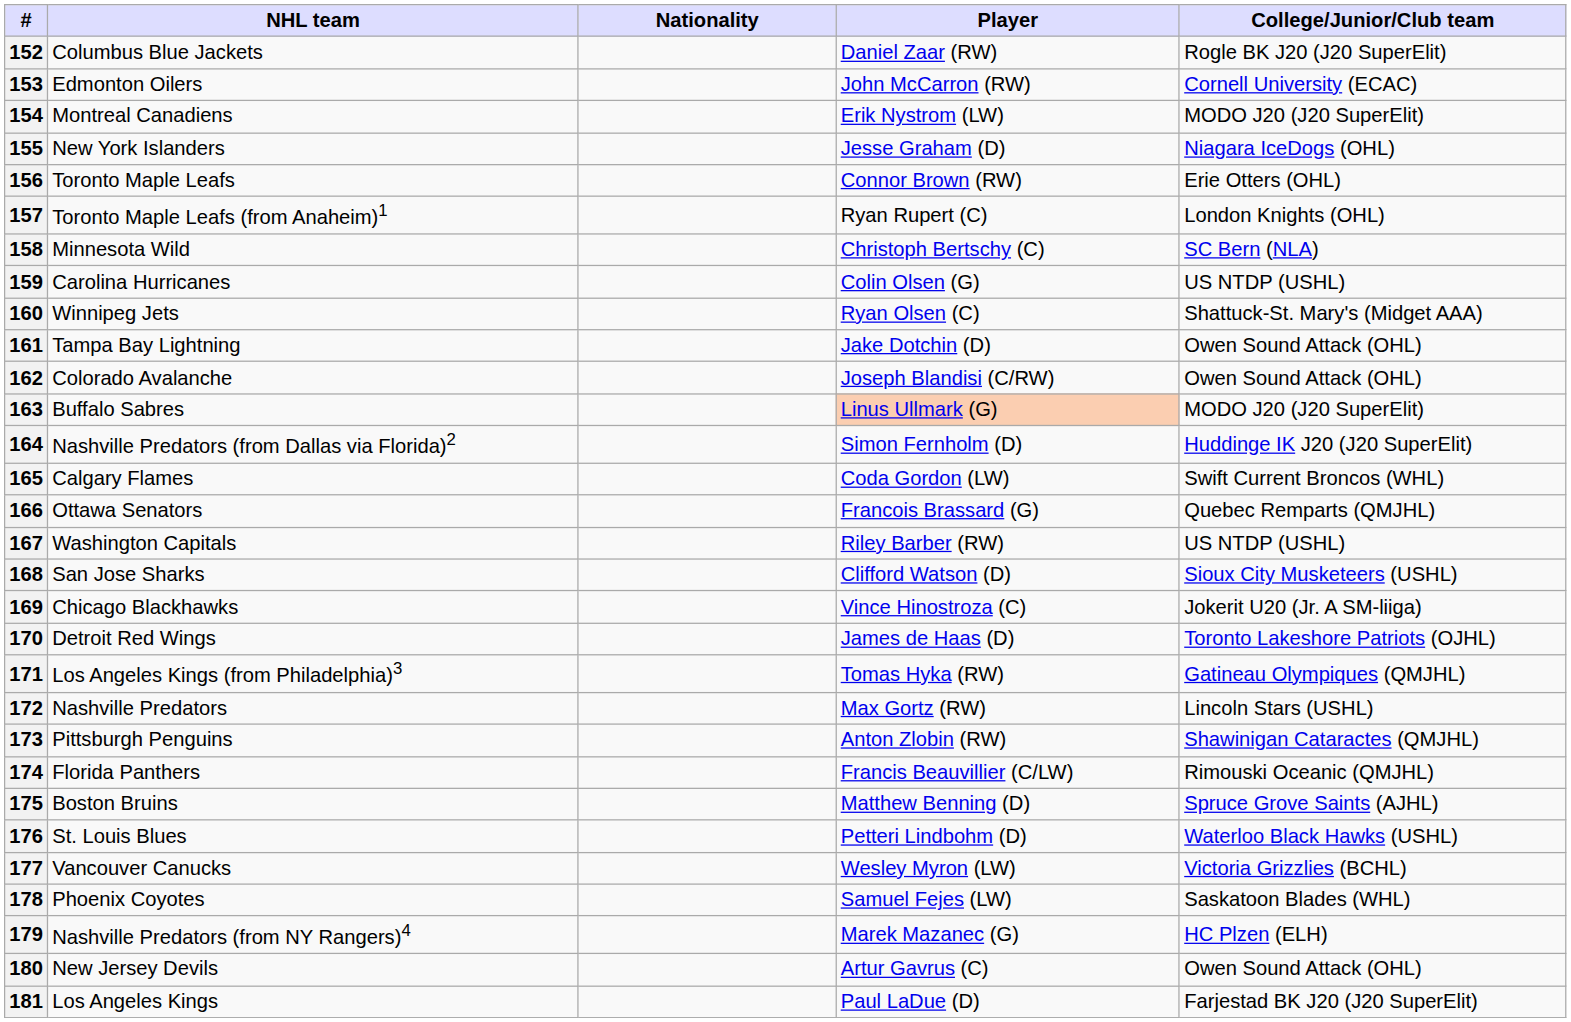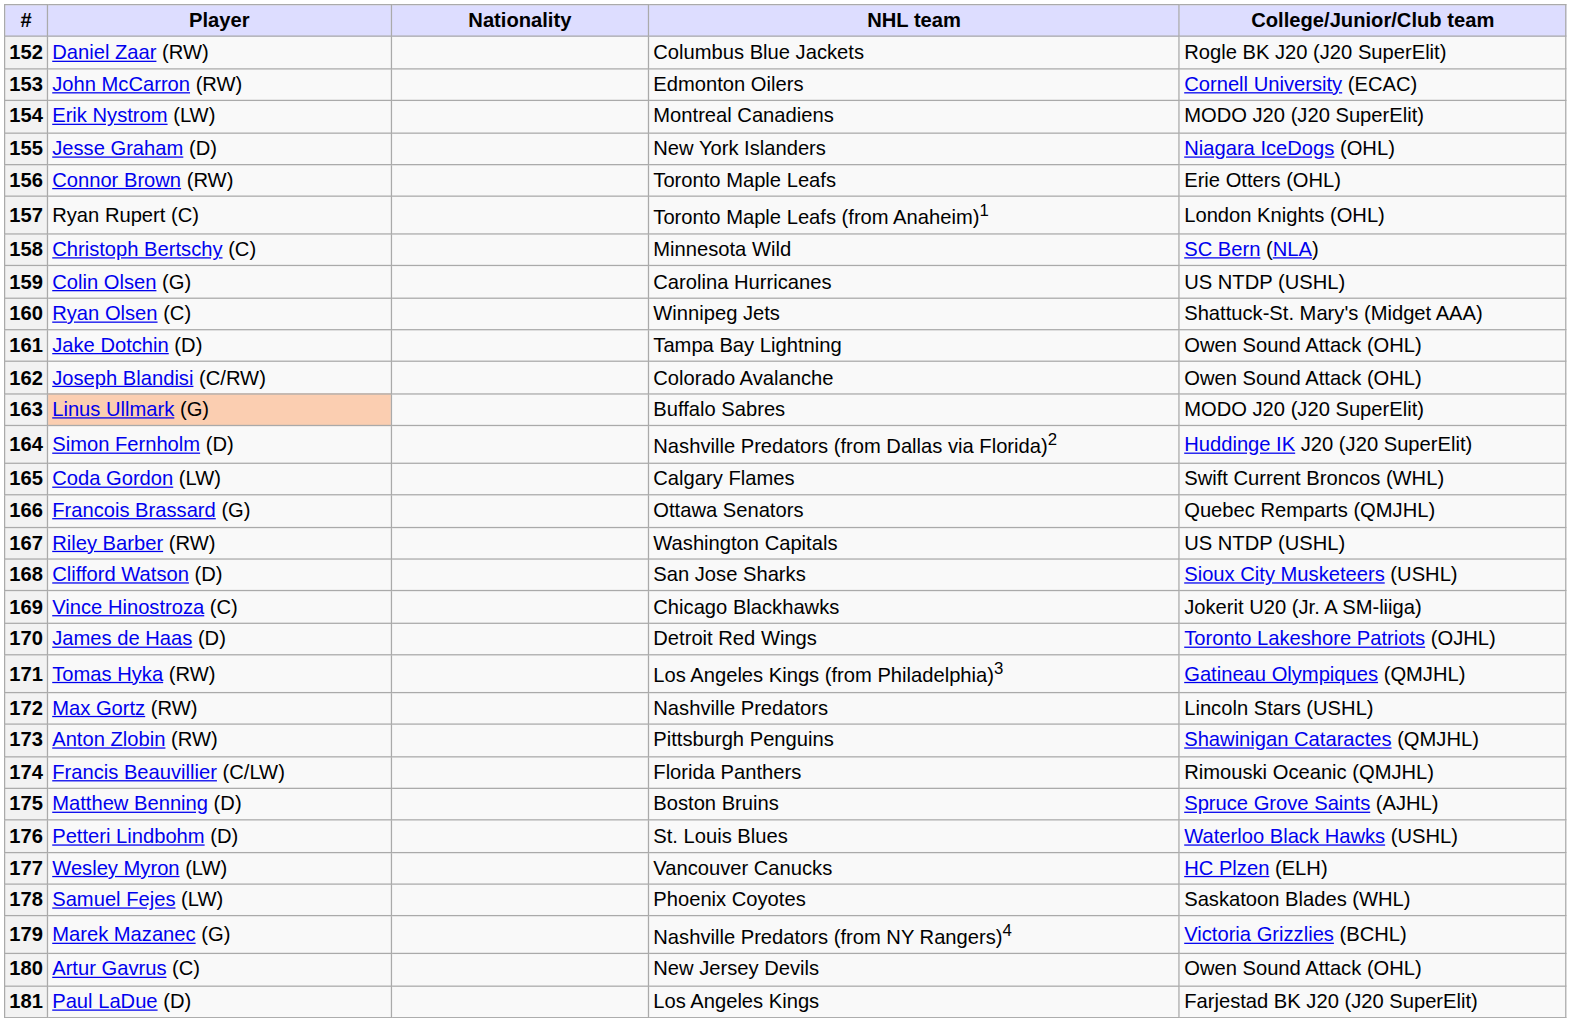 <table class="wikitable">
 <tr>
 <th style="background:#ddf; width:2.75%;">#</th>
+<th style="background:#ddf; width:22.0%;">Player</th>
+<th style="background:#ddf; width:16.5%;">Nationality</th>
 <th style="background:#ddf; width:34.0%;">NHL team</th>
-<th style="background:#ddf; width:16.5%;">Nationality</th>
-<th style="background:#ddf; width:22.0%;">Player</th>
 <th style="background:#ddf; width:100.0%;">College/Junior/Club team</th>
 </tr>
 <tr>
 <th>152</th>
+<td><a href='#'>Daniel Zaar</a> (RW)</td>
+<td></td>
 <td>Columbus Blue Jackets</td>
-<td></td>
-<td><a href='#'>Daniel Zaar</a> (RW)</td>
 <td>Rogle BK J20 (J20 SuperElit)</td>
 </tr>
 <tr>
 <th>153</th>
+<td><a href='#'>John McCarron</a> (RW)</td>
+<td></td>
 <td>Edmonton Oilers</td>
-<td></td>
-<td><a href='#'>John McCarron</a> (RW)</td>
 <td><a href='#'>Cornell University</a> (ECAC)</td>
 </tr>
 <tr>
 <th>154</th>
+<td><a href='#'>Erik Nystrom</a> (LW)</td>
+<td></td>
 <td>Montreal Canadiens</td>
-<td></td>
-<td><a href='#'>Erik Nystrom</a> (LW)</td>
 <td>MODO J20 (J20 SuperElit)</td>
 </tr>
 <tr>
 <th>155</th>
+<td><a href='#'>Jesse Graham</a> (D)</td>
+<td></td>
 <td>New York Islanders</td>
-<td></td>
-<td><a href='#'>Jesse Graham</a> (D)</td>
 <td><a href='#'>Niagara IceDogs</a> (OHL)</td>
 </tr>
 <tr>
 <th>156</th>
+<td><a href='#'>Connor Brown</a> (RW)</td>
+<td></td>
 <td>Toronto Maple Leafs</td>
-<td></td>
-<td><a href='#'>Connor Brown</a> (RW)</td>
 <td>Erie Otters (OHL)</td>
 </tr>
 <tr>
 <th>157</th>
+<td>Ryan Rupert (C)</td>
+<td></td>
 <td>Toronto Maple Leafs (from Anaheim)<sup>1</sup></td>
-<td></td>
-<td>Ryan Rupert (C)</td>
 <td>London Knights (OHL)</td>
 </tr>
 <tr>
 <th>158</th>
+<td><a href='#'>Christoph Bertschy</a> (C)</td>
+<td></td>
 <td>Minnesota Wild</td>
-<td></td>
-<td><a href='#'>Christoph Bertschy</a> (C)</td>
 <td><a href='#'>SC Bern</a> (<a href='#'>NLA</a>)</td>
 </tr>
 <tr>
 <th>159</th>
+<td><a href='#'>Colin Olsen</a> (G)</td>
+<td></td>
 <td>Carolina Hurricanes</td>
-<td></td>
-<td><a href='#'>Colin Olsen</a> (G)</td>
 <td>US NTDP (USHL)</td>
 </tr>
 <tr>
 <th>160</th>
+<td><a href='#'>Ryan Olsen</a> (C)</td>
+<td></td>
 <td>Winnipeg Jets</td>
-<td></td>
-<td><a href='#'>Ryan Olsen</a> (C)</td>
 <td>Shattuck-St. Mary's (Midget AAA)</td>
 </tr>
 <tr>
 <th>161</th>
+<td><a href='#'>Jake Dotchin</a> (D)</td>
+<td></td>
 <td>Tampa Bay Lightning</td>
-<td></td>
-<td><a href='#'>Jake Dotchin</a> (D)</td>
 <td>Owen Sound Attack (OHL)</td>
 </tr>
 <tr>
 <th>162</th>
+<td><a href='#'>Joseph Blandisi</a> (C/RW)</td>
+<td></td>
 <td>Colorado Avalanche</td>
-<td></td>
-<td><a href='#'>Joseph Blandisi</a> (C/RW)</td>
 <td>Owen Sound Attack (OHL)</td>
 </tr>
 <tr>
 <th>163</th>
+<td bgcolor="#FBCEB1"><a href='#'>Linus Ullmark</a> (G)</td>
+<td></td>
 <td>Buffalo Sabres</td>
-<td></td>
-<td bgcolor="#FBCEB1"><a href='#'>Linus Ullmark</a> (G)</td>
 <td>MODO J20 (J20 SuperElit)</td>
 </tr>
 <tr>
 <th>164</th>
+<td><a href='#'>Simon Fernholm</a> (D)</td>
+<td></td>
 <td>Nashville Predators (from Dallas via Florida)<sup>2</sup></td>
-<td></td>
-<td><a href='#'>Simon Fernholm</a> (D)</td>
 <td><a href='#'>Huddinge IK</a> J20 (J20 SuperElit)</td>
 </tr>
 <tr>
 <th>165</th>
+<td><a href='#'>Coda Gordon</a> (LW)</td>
+<td></td>
 <td>Calgary Flames</td>
-<td></td>
-<td><a href='#'>Coda Gordon</a> (LW)</td>
 <td>Swift Current Broncos (WHL)</td>
 </tr>
 <tr>
 <th>166</th>
+<td><a href='#'>Francois Brassard</a> (G)</td>
+<td></td>
 <td>Ottawa Senators</td>
-<td></td>
-<td><a href='#'>Francois Brassard</a> (G)</td>
 <td>Quebec Remparts (QMJHL)</td>
 </tr>
 <tr>
 <th>167</th>
+<td><a href='#'>Riley Barber</a> (RW)</td>
+<td></td>
 <td>Washington Capitals</td>
-<td></td>
-<td><a href='#'>Riley Barber</a> (RW)</td>
 <td>US NTDP (USHL)</td>
 </tr>
 <tr>
 <th>168</th>
+<td><a href='#'>Clifford Watson</a> (D)</td>
+<td></td>
 <td>San Jose Sharks</td>
-<td></td>
-<td><a href='#'>Clifford Watson</a> (D)</td>
 <td><a href='#'>Sioux City Musketeers</a> (USHL)</td>
 </tr>
 <tr>
 <th>169</th>
+<td><a href='#'>Vince Hinostroza</a> (C)</td>
+<td></td>
 <td>Chicago Blackhawks</td>
-<td></td>
-<td><a href='#'>Vince Hinostroza</a> (C)</td>
 <td>Jokerit U20 (Jr. A SM-liiga)</td>
 </tr>
 <tr>
 <th>170</th>
+<td><a href='#'>James de Haas</a> (D)</td>
+<td></td>
 <td>Detroit Red Wings</td>
-<td></td>
-<td><a href='#'>James de Haas</a> (D)</td>
 <td><a href='#'>Toronto Lakeshore Patriots</a> (OJHL)</td>
 </tr>
 <tr>
 <th>171</th>
+<td><a href='#'>Tomas Hyka</a> (RW)</td>
+<td></td>
 <td>Los Angeles Kings (from Philadelphia)<sup>3</sup></td>
-<td></td>
-<td><a href='#'>Tomas Hyka</a> (RW)</td>
 <td><a href='#'>Gatineau Olympiques</a> (QMJHL)</td>
 </tr>
 <tr>
 <th>172</th>
+<td><a href='#'>Max Gortz</a> (RW)</td>
+<td></td>
 <td>Nashville Predators</td>
-<td></td>
-<td><a href='#'>Max Gortz</a> (RW)</td>
 <td>Lincoln Stars (USHL)</td>
 </tr>
 <tr>
 <th>173</th>
+<td><a href='#'>Anton Zlobin</a> (RW)</td>
+<td></td>
 <td>Pittsburgh Penguins</td>
-<td></td>
-<td><a href='#'>Anton Zlobin</a> (RW)</td>
 <td><a href='#'>Shawinigan Cataractes</a> (QMJHL)</td>
 </tr>
 <tr>
 <th>174</th>
+<td><a href='#'>Francis Beauvillier</a> (C/LW)</td>
+<td></td>
 <td>Florida Panthers</td>
-<td></td>
-<td><a href='#'>Francis Beauvillier</a> (C/LW)</td>
 <td>Rimouski Oceanic (QMJHL)</td>
 </tr>
 <tr>
 <th>175</th>
+<td><a href='#'>Matthew Benning</a> (D)</td>
+<td></td>
 <td>Boston Bruins</td>
-<td></td>
-<td><a href='#'>Matthew Benning</a> (D)</td>
 <td><a href='#'>Spruce Grove Saints</a> (AJHL)</td>
 </tr>
 <tr>
 <th>176</th>
+<td><a href='#'>Petteri Lindbohm</a> (D)</td>
+<td></td>
 <td>St. Louis Blues</td>
-<td></td>
-<td><a href='#'>Petteri Lindbohm</a> (D)</td>
 <td><a href='#'>Waterloo Black Hawks</a> (USHL)</td>
 </tr>
 <tr>
 <th>177</th>
+<td><a href='#'>Wesley Myron</a> (LW)</td>
+<td></td>
 <td>Vancouver Canucks</td>
-<td></td>
-<td><a href='#'>Wesley Myron</a> (LW)</td>
-<td><a href='#'>Victoria Grizzlies</a> (BCHL)</td>
+<td><a href='#'>HC Plzen</a> (ELH)</td>
 </tr>
 <tr>
 <th>178</th>
+<td><a href='#'>Samuel Fejes</a> (LW)</td>
+<td></td>
 <td>Phoenix Coyotes</td>
-<td></td>
-<td><a href='#'>Samuel Fejes</a> (LW)</td>
 <td>Saskatoon Blades (WHL)</td>
 </tr>
 <tr>
 <th>179</th>
+<td><a href='#'>Marek Mazanec</a> (G)</td>
+<td></td>
 <td>Nashville Predators (from NY Rangers)<sup>4</sup></td>
-<td></td>
-<td><a href='#'>Marek Mazanec</a> (G)</td>
-<td><a href='#'>HC Plzen</a> (ELH)</td>
+<td><a href='#'>Victoria Grizzlies</a> (BCHL)</td>
 </tr>
 <tr>
 <th>180</th>
+<td><a href='#'>Artur Gavrus</a> (C)</td>
+<td></td>
 <td>New Jersey Devils</td>
-<td></td>
-<td><a href='#'>Artur Gavrus</a> (C)</td>
 <td>Owen Sound Attack (OHL)</td>
 </tr>
 <tr>
 <th>181</th>
+<td><a href='#'>Paul LaDue</a> (D)</td>
+<td></td>
 <td>Los Angeles Kings</td>
-<td></td>
-<td><a href='#'>Paul LaDue</a> (D)</td>
 <td>Farjestad BK J20 (J20 SuperElit)</td>
 </tr>
 </table>
